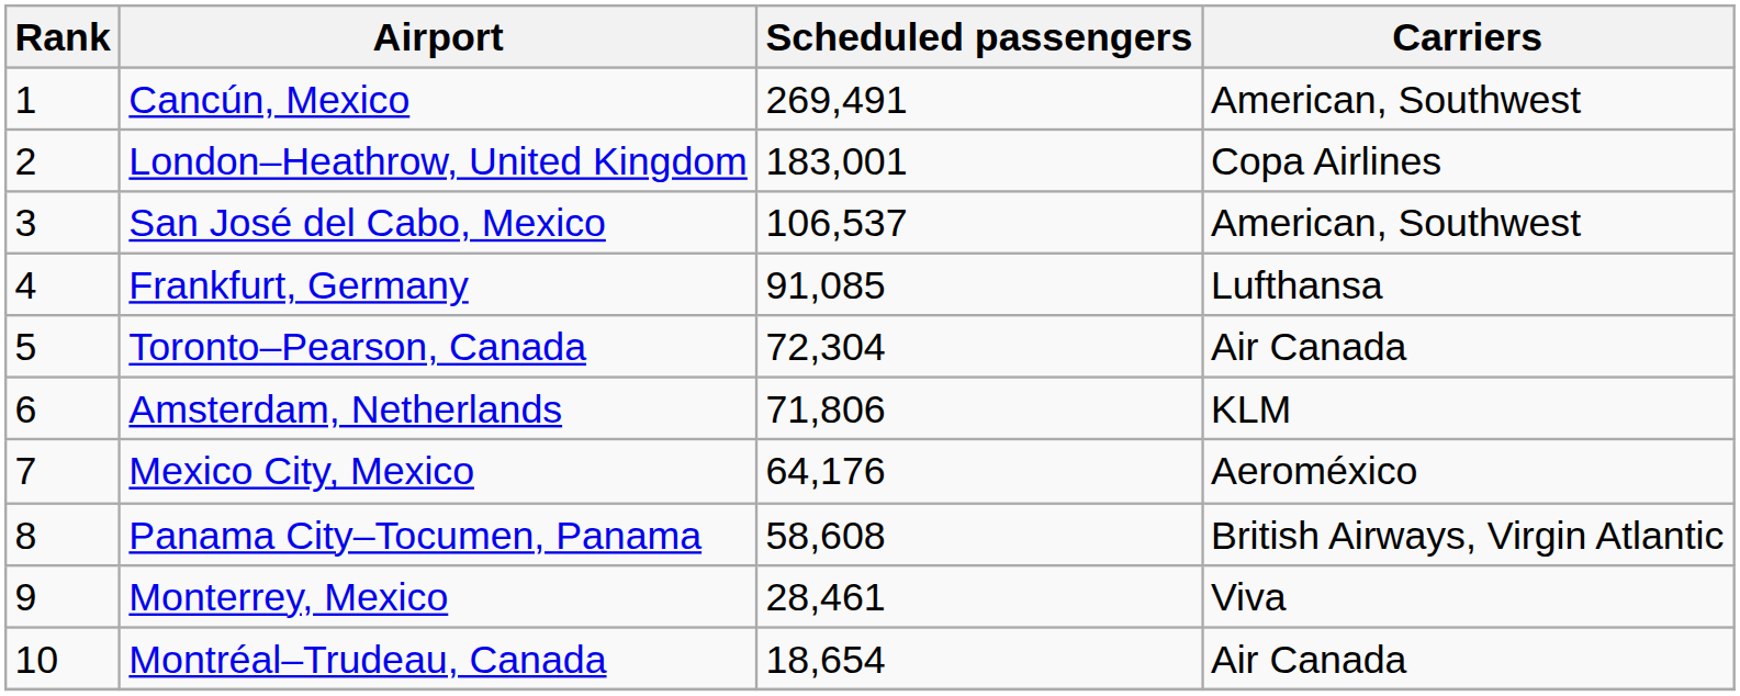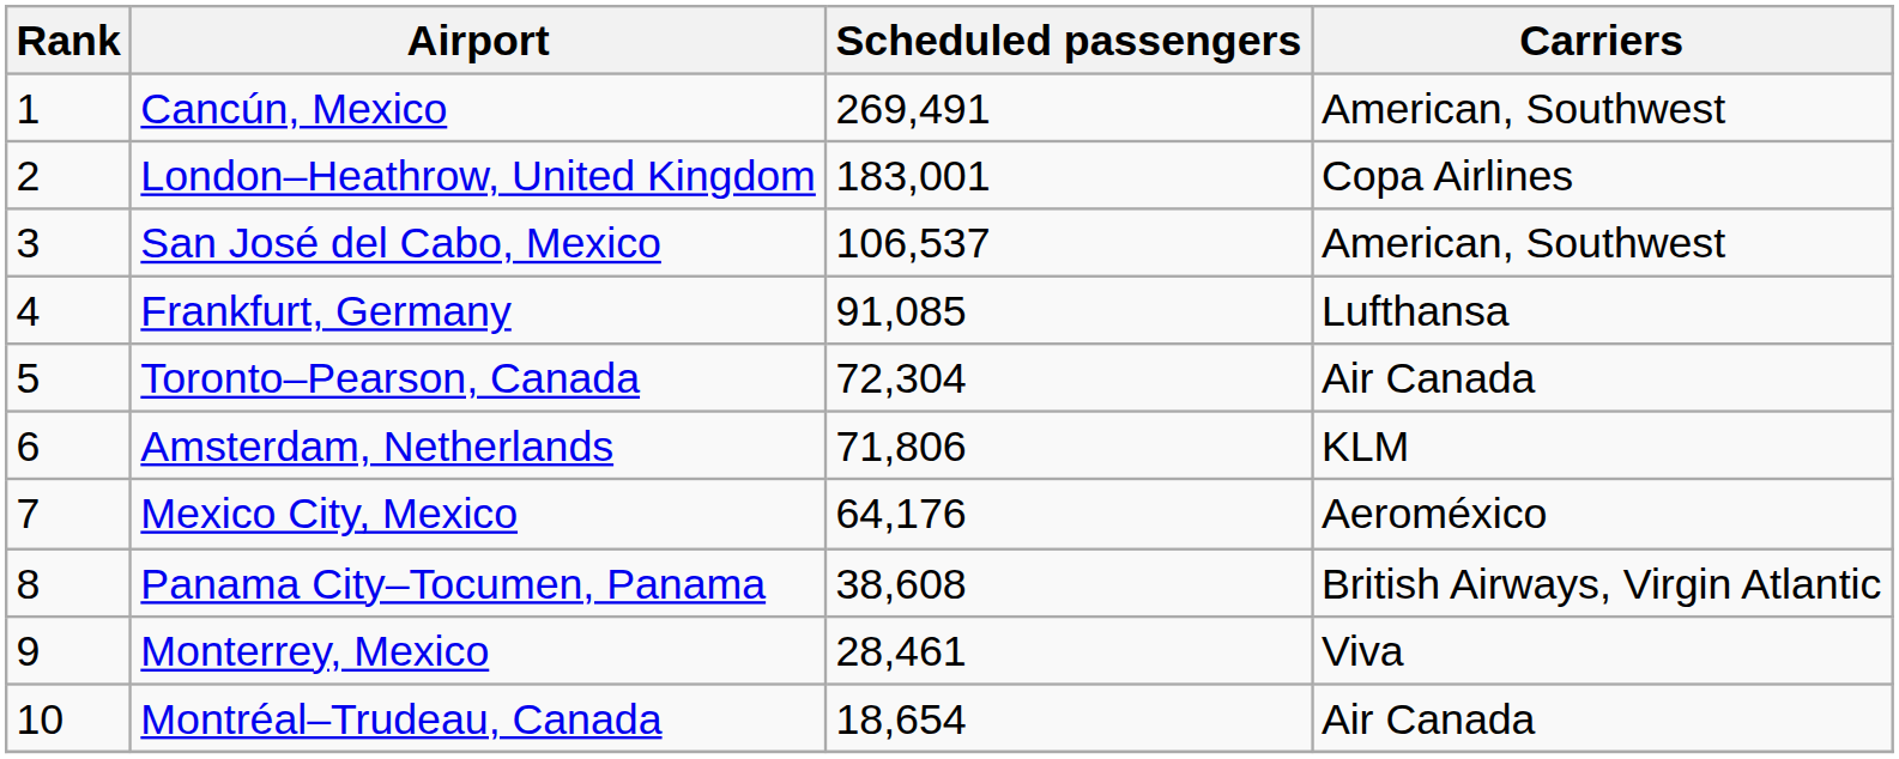 <table class="wikitable sortable" style="font-size: 95%;">
 <tr>
 <th>Rank</th>
 <th>Airport</th>
 <th>Scheduled passengers</th>
 <th>Carriers</th>
 </tr>
 <tr>
 <td>1</td>
 <td data-sort-value="Cancún, Mexico"> <a href='#'>Cancún, Mexico</a></td>
 <td>269,491</td>
 <td>American, Southwest </td>
 </tr>
 <tr>
 <td>2</td>
 <td data-sort-value="London–Heathrow, United Kingdom"> <a href='#'>London–Heathrow, United Kingdom</a></td>
 <td>183,001</td>
 <td>Copa Airlines</td>
 </tr>
 <tr>
 <td>3</td>
 <td data-sort-value="San José del Cabo, Mexico"> <a href='#'>San José del Cabo, Mexico</a></td>
 <td>106,537</td>
 <td>American, Southwest </td>
 </tr>
 <tr>
 <td>4</td>
 <td data-sort-value="Frankfurt, Germany"> <a href='#'>Frankfurt, Germany</a></td>
 <td>91,085</td>
 <td>Lufthansa</td>
 </tr>
 <tr>
 <td>5</td>
 <td data-sort-value="Toronto–Pearson, Canada"> <a href='#'>Toronto–Pearson, Canada</a></td>
 <td>72,304</td>
 <td>Air Canada</td>
 </tr>
 <tr>
 <td>6</td>
 <td data-sort-value="Amsterdam, Netherlands"> <a href='#'>Amsterdam, Netherlands</a></td>
 <td>71,806</td>
 <td>KLM</td>
 </tr>
 <tr>
 <td>7</td>
 <td data-sort-value="Mexico City, Mexico"> <a href='#'>Mexico City, Mexico</a></td>
 <td>64,176</td>
 <td>Aeroméxico </td>
 </tr>
 <tr>
 <td>8</td>
 <td data-sort-value="Panama City, Panama"> <a href='#'>Panama City–Tocumen, Panama</a></td>
-<td>58,608</td>
+<td>38,608</td>
 <td>British Airways, Virgin Atlantic</td>
 </tr>
 <tr>
 <td>9</td>
 <td data-sort-value="Monterrey, Mexico"> <a href='#'>Monterrey, Mexico</a></td>
 <td>28,461</td>
 <td>Viva</td>
 </tr>
 <tr>
 <td>10</td>
 <td data-sort-value="Montréal–Trudeau, Canada"> <a href='#'>Montréal–Trudeau, Canada</a></td>
 <td>18,654</td>
 <td>Air Canada</td>
 </tr>
 <tr>
 </tr>
 </table>
